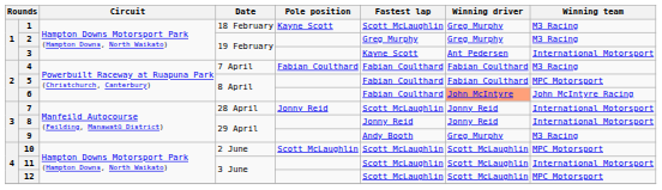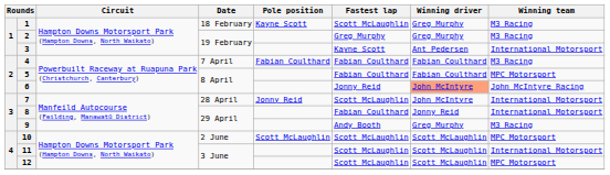 <table class="wikitable" style="font-size: 87%">
 <tr>
 <th colspan="2">Rounds</th>
 <th>Circuit</th>
 <th>Date</th>
 <th>Pole position</th>
 <th>Fastest lap</th>
 <th>Winning driver</th>
 <th>Winning team</th>
 </tr>
 <tr>
 <th rowspan="3">1</th>
 <th>1</th>
 <td rowspan="3"><a href='#'>Hampton Downs Motorsport Park</a><br><small>(<a href='#'>Hampton Downs</a>, <a href='#'>North Waikato</a>)</small></td>
 <td>18 February</td>
 <td> <a href='#'>Kayne Scott</a></td>
 <td> <a href='#'>Scott McLaughlin</a></td>
 <td> <a href='#'>Greg Murphy</a></td>
 <td><a href='#'>M3 Racing</a></td>
 </tr>
 <tr>
 <th>2</th>
 <td rowspan="2">19 February</td>
 <td></td>
 <td> <a href='#'>Greg Murphy</a></td>
 <td> <a href='#'>Greg Murphy</a></td>
 <td><a href='#'>M3 Racing</a></td>
 </tr>
 <tr>
 <th>3</th>
 <td></td>
 <td> <a href='#'>Kayne Scott</a></td>
 <td> <a href='#'>Ant Pedersen</a></td>
 <td><a href='#'>International Motorsport</a></td>
 </tr>
 <tr>
 <th rowspan="3">2</th>
 <th>4</th>
 <td rowspan="3"><a href='#'>Powerbuilt Raceway at Ruapuna Park</a><br><small>(<a href='#'>Christchurch</a>, <a href='#'>Canterbury</a>)</small></td>
 <td>7 April</td>
 <td> <a href='#'>Fabian Coulthard</a></td>
 <td> <a href='#'>Fabian Coulthard</a></td>
 <td> <a href='#'>Fabian Coulthard</a></td>
 <td><a href='#'>M3 Racing</a></td>
 </tr>
 <tr>
 <th>5</th>
 <td rowspan="2">8 April</td>
 <td></td>
 <td> <a href='#'>Fabian Coulthard</a></td>
 <td> <a href='#'>Fabian Coulthard</a></td>
 <td><a href='#'>MPC Motorsport</a></td>
 </tr>
 <tr>
 <th>6</th>
 <td></td>
-<td> <a href='#'>Fabian Coulthard</a></td>
+<td> <a href='#'>Jonny Reid</a></td>
 <td style="background: lightsalmon;"> <a href='#'>John McIntyre</a></td>
 <td><a href='#'>John McIntyre Racing</a></td>
 </tr>
 <tr>
 <th rowspan="3">3</th>
 <th>7</th>
 <td rowspan="3"><a href='#'>Manfeild Autocourse</a><br><small>(<a href='#'>Feilding</a>, <a href='#'>Manawatū District</a>)</small></td>
 <td>28 April</td>
 <td> <a href='#'>Jonny Reid</a></td>
 <td> <a href='#'>Scott McLaughlin</a></td>
-<td> <a href='#'>Jonny Reid</a></td>
+<td> <a href='#'>John McIntyre</a></td>
 <td><a href='#'>International Motorsport</a></td>
 </tr>
 <tr>
 <th>8</th>
 <td rowspan="2">29 April</td>
 <td></td>
-<td> <a href='#'>Jonny Reid</a></td>
+<td> <a href='#'>Fabian Coulthard</a></td>
 <td> <a href='#'>Jonny Reid</a></td>
 <td><a href='#'>International Motorsport</a></td>
 </tr>
 <tr>
 <th>9</th>
 <td></td>
 <td> <a href='#'>Andy Booth</a></td>
 <td> <a href='#'>Greg Murphy</a></td>
 <td><a href='#'>M3 Racing</a></td>
 </tr>
 <tr>
 <th rowspan="3">4</th>
 <th>10</th>
 <td rowspan="3"><a href='#'>Hampton Downs Motorsport Park</a><br><small>(<a href='#'>Hampton Downs</a>, <a href='#'>North Waikato</a>)</small></td>
 <td>2 June</td>
 <td> <a href='#'>Scott McLaughlin</a></td>
 <td> <a href='#'>Scott McLaughlin</a></td>
 <td> <a href='#'>Scott McLaughlin</a></td>
 <td><a href='#'>MPC Motorsport</a></td>
 </tr>
 <tr>
 <th>11</th>
 <td rowspan="2">3 June</td>
 <td></td>
 <td> <a href='#'>Scott McLaughlin</a></td>
 <td> <a href='#'>Scott McLaughlin</a></td>
 <td><a href='#'>International Motorsport</a></td>
 </tr>
 <tr>
 <th>12</th>
 <td></td>
 <td> <a href='#'>Scott McLaughlin</a></td>
 <td> <a href='#'>Scott McLaughlin</a></td>
 <td><a href='#'>MPC Motorsport</a></td>
 </tr>
 <tr>
 </tr>
 </table>
